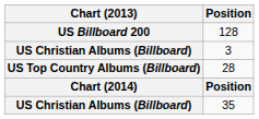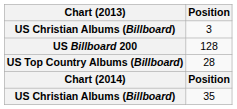 <table class="wikitable plainrowheaders" style="text-align:center">
 <tr>
 <th scope="col">Chart (2013)</th>
 <th scope="col">Position</th>
 </tr>
 <tr>
+<th scope="row">US Christian Albums (<em>Billboard</em>)</th>
+<td>3</td>
+</tr>
+<tr>
 <th scope="row">US <em>Billboard</em> 200</th>
 <td>128</td>
-</tr>
-<tr>
-<th scope="row">US Christian Albums (<em>Billboard</em>)</th>
-<td>3</td>
 </tr>
 <tr>
 <th scope="row">US Top Country Albums (<em>Billboard</em>)</th>
 <td>28</td>
 </tr>
 <tr>
 <th scope="col">Chart (2014)</th>
 <th scope="col">Position</th>
 </tr>
 <tr>
 <th scope="row">US Christian Albums (<em>Billboard</em>)</th>
 <td>35</td>
 </tr>
 </table>
